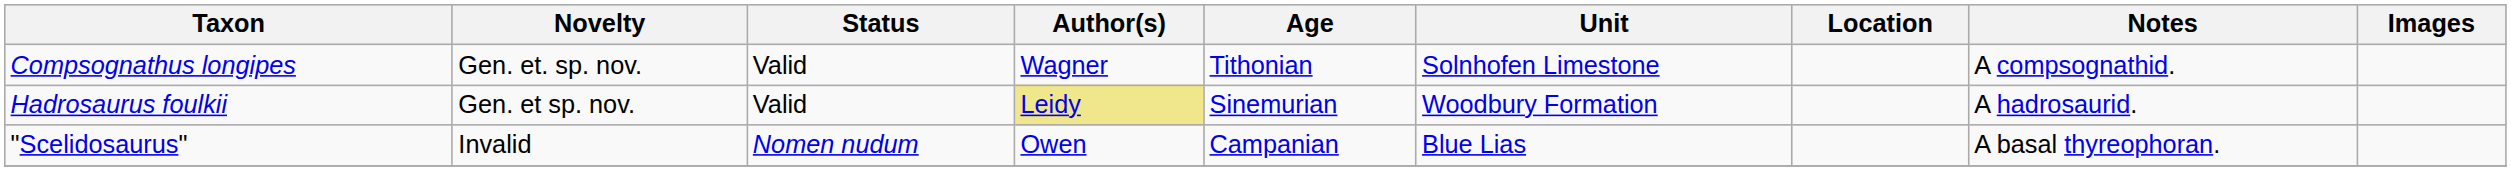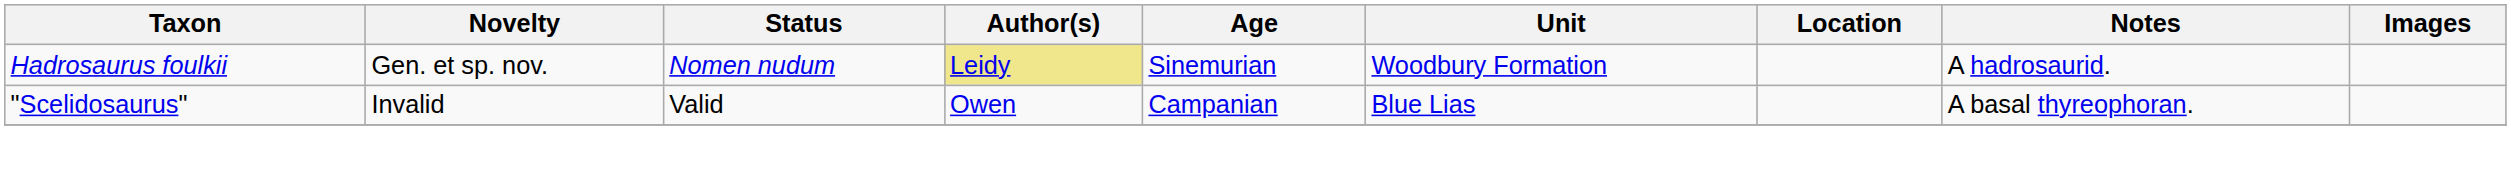 <table class="wikitable sortable" align="center" width="100%">
 <tr>
 <th>Taxon</th>
 <th>Novelty</th>
 <th>Status</th>
 <th>Author(s)</th>
 <th>Age</th>
 <th>Unit</th>
 <th>Location</th>
 <th>Notes</th>
 <th>Images</th>
 </tr>
 <tr>
-<td><em><a href='#'>Compsognathus longipes</a></em></td>
-<td>Gen. et. sp. nov.</td>
-<td>Valid</td>
-<td><a href='#'>Wagner</a></td>
-<td><a href='#'>Tithonian</a></td>
-<td><a href='#'>Solnhofen Limestone</a></td>
-<td></td>
-<td>A <a href='#'>compsognathid</a>.</td>
-<td></td>
-</tr>
-<tr>
 <td><em><a href='#'>Hadrosaurus foulkii</a></em></td>
 <td>Gen. et sp. nov.</td>
-<td>Valid</td>
+<td><em><a href='#'>Nomen nudum</a></em></td>
 <td style="background: khaki;"><a href='#'>Leidy</a></td>
 <td><a href='#'>Sinemurian</a></td>
 <td><a href='#'>Woodbury Formation</a></td>
 <td></td>
 <td>A <a href='#'>hadrosaurid</a>.</td>
 <td></td>
 </tr>
 <tr>
 <td>"<a href='#'>Scelidosaurus</a>"</td>
 <td>Invalid</td>
-<td><em><a href='#'>Nomen nudum</a></em></td>
+<td>Valid</td>
 <td><a href='#'>Owen</a></td>
 <td><a href='#'>Campanian</a></td>
 <td><a href='#'>Blue Lias</a></td>
 <td></td>
 <td>A basal <a href='#'>thyreophoran</a>.</td>
 <td></td>
 </tr>
 <tr>
 </tr>
 </table>
